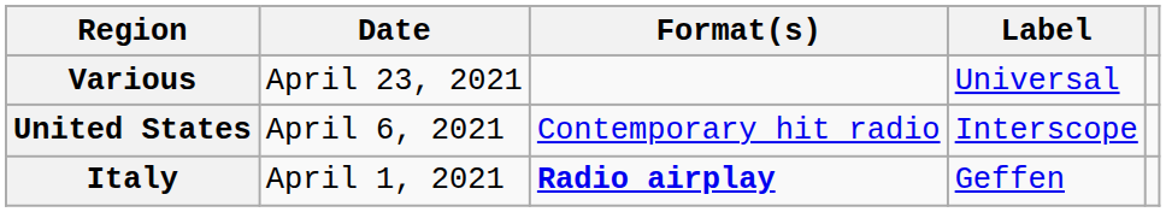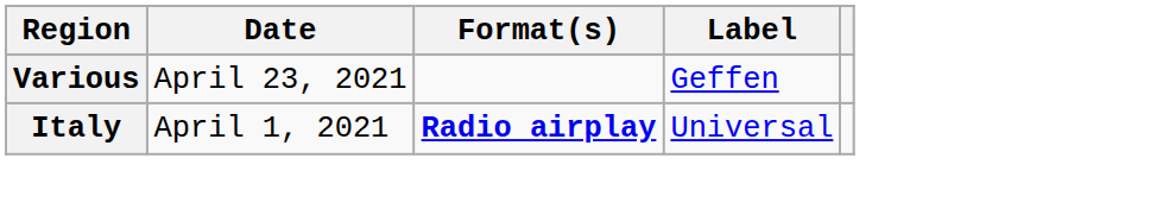 <table class="wikitable plainrowheaders">
 <tr>
 <th scope="col">Region</th>
 <th scope="col">Date</th>
 <th scope="col">Format(s)</th>
 <th scope="col">Label</th>
 <th scope="col"></th>
 </tr>
 <tr>
 <th scope="row">Various</th>
 <td>April 23, 2021</td>
 <td></td>
-<td><a href='#'>Universal</a></td>
-<td align="center"></td>
-</tr>
-<tr>
-<th scope="row">United States</th>
-<td>April 6, 2021</td>
-<td><a href='#'>Contemporary hit radio</a></td>
-<td><a href='#'>Interscope</a></td>
+<td><a href='#'>Geffen</a></td>
 <td align="center"></td>
 </tr>
 <tr>
 <th scope="row">Italy</th>
 <td>April 1, 2021</td>
 <td><strong><a href='#'>Radio airplay</a></strong></td>
-<td><a href='#'>Geffen</a></td>
+<td><a href='#'>Universal</a></td>
 <td align="center"></td>
 </tr>
 </table>
